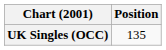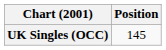 <table class="wikitable plainrowheaders" style="text-align:center">
 <tr>
 <th>Chart (2001)</th>
 <th>Position</th>
 </tr>
 <tr>
 <th scope="row">UK Singles (OCC)</th>
-<td>135</td>
+<td>145</td>
 </tr>
 </table>
